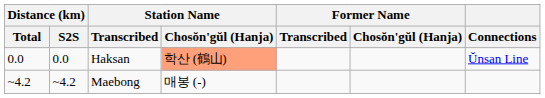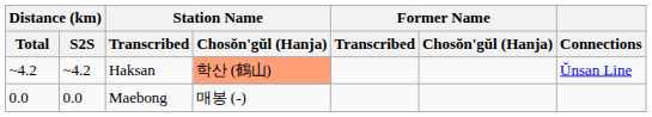 <table class="wikitable" style="font-size:90%;">
 <tr>
 <th colspan="2">Distance (km)</th>
 <th colspan="2">Station Name</th>
 <th colspan="2">Former Name</th>
 <th></th>
 </tr>
 <tr>
 <th>Total</th>
 <th>S2S</th>
 <th>Transcribed</th>
 <th>Chosŏn'gŭl (Hanja)</th>
 <th>Transcribed</th>
 <th>Chosŏn'gŭl (Hanja)</th>
 <th>Connections</th>
 </tr>
 <tr>
-<td>0.0</td>
-<td>0.0</td>
+<td>~4.2</td>
+<td>~4.2</td>
 <td>Haksan</td>
 <td style="background: lightsalmon;">학산 (鶴山)</td>
 <td></td>
 <td></td>
 <td><a href='#'>Ŭnsan Line</a></td>
 </tr>
 <tr>
-<td>~4.2</td>
-<td>~4.2</td>
+<td>0.0</td>
+<td>0.0</td>
 <td>Maebong</td>
 <td>매봉 (-)</td>
 <td></td>
 <td></td>
 <td></td>
 </tr>
 </table>
